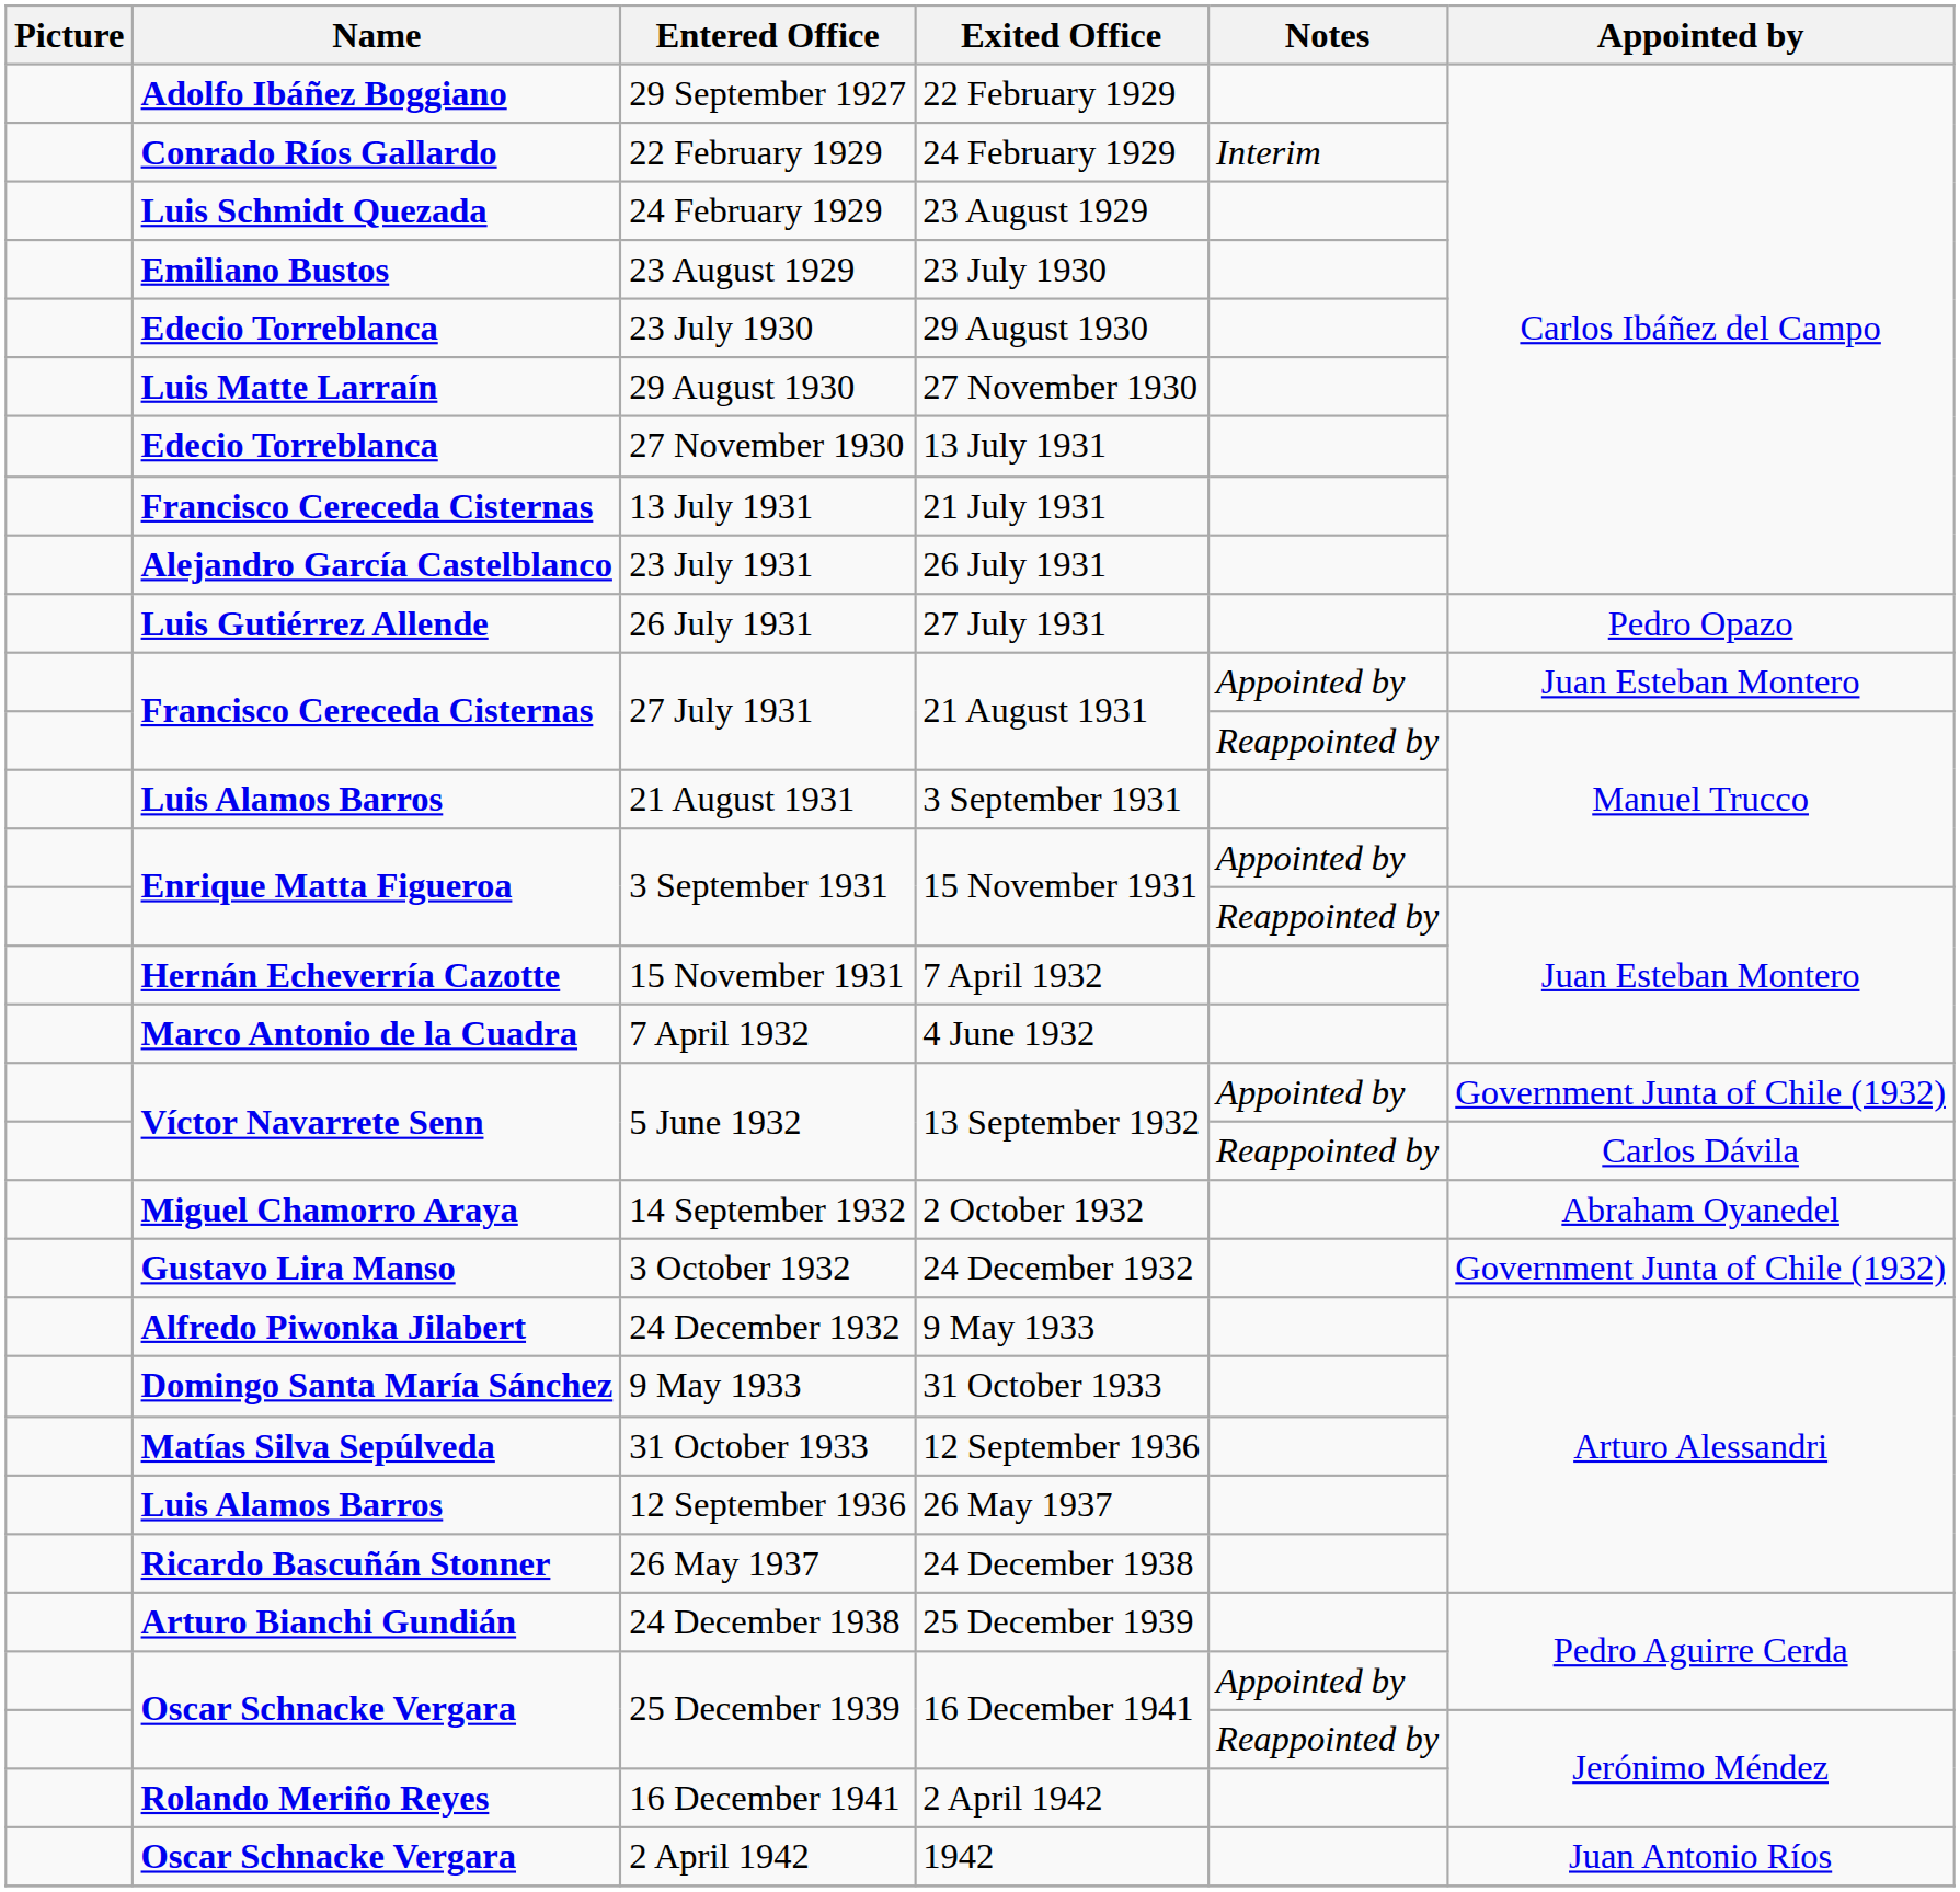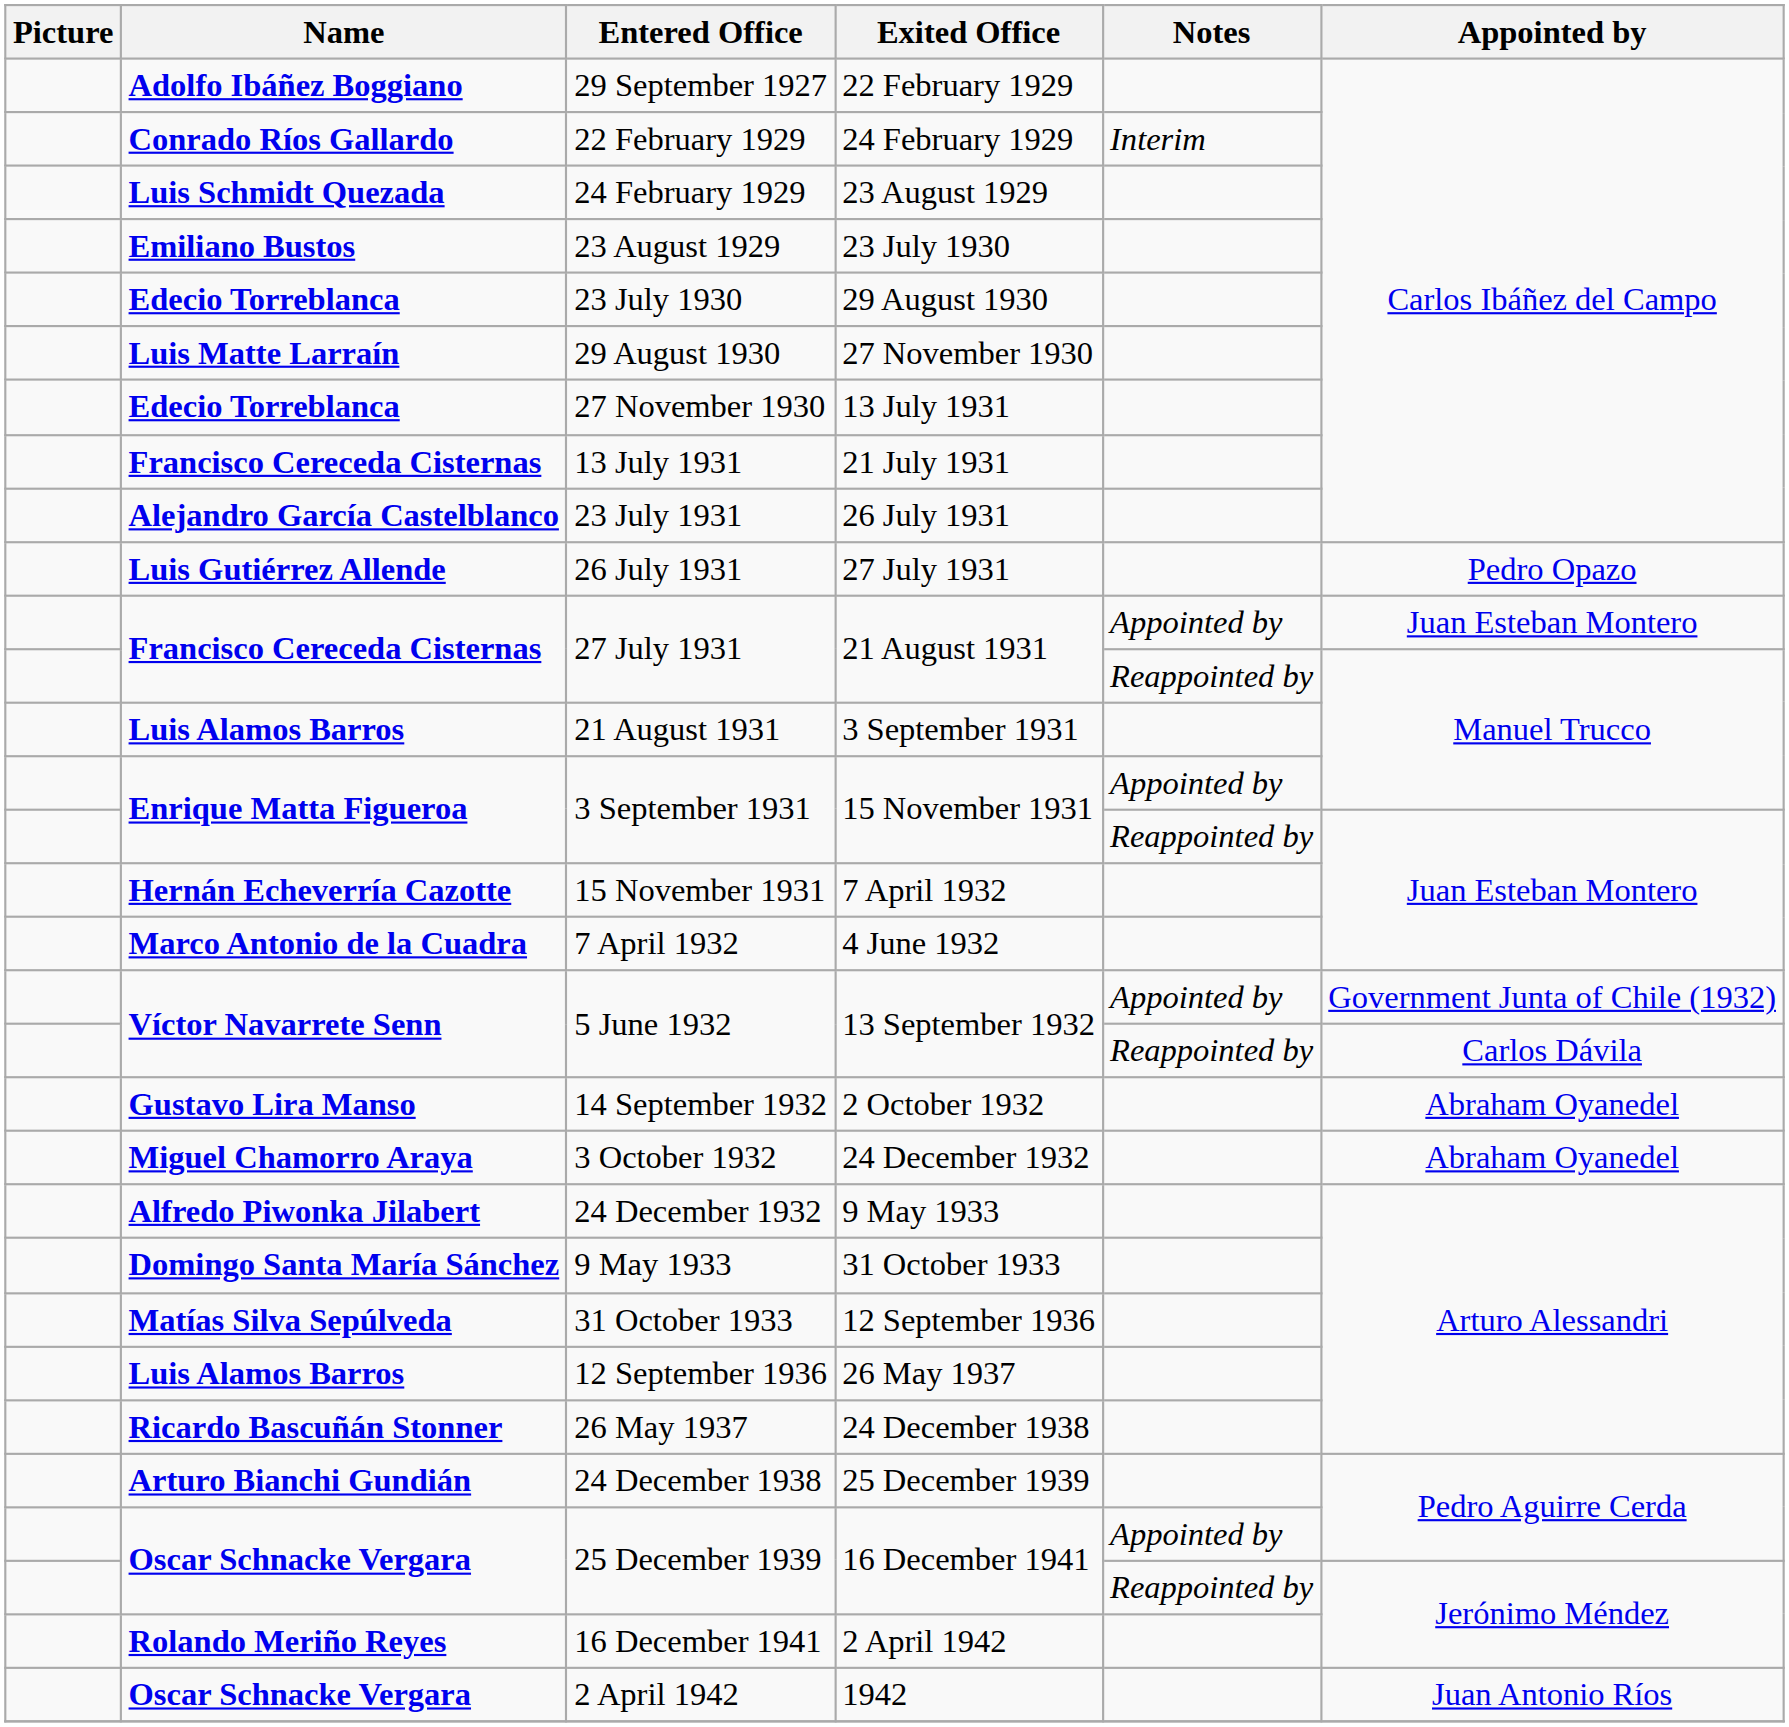 <table class="wikitable" style="margin:1em auto; font-size:95%;">
 <tr>
 <th>Picture</th>
 <th>Name</th>
 <th>Entered Office</th>
 <th>Exited Office</th>
 <th>Notes</th>
 <th>Appointed by</th>
 </tr>
 <tr>
 <td></td>
 <td><strong><a href='#'>Adolfo Ibáñez Boggiano</a></strong></td>
 <td>29 September 1927</td>
 <td>22 February 1929</td>
 <td></td>
 <td rowspan=9 align=center><a href='#'>Carlos Ibáñez del Campo</a></td>
 </tr>
 <tr>
 <td></td>
 <td><strong><a href='#'>Conrado Ríos Gallardo</a></strong></td>
 <td>22 February 1929</td>
 <td>24 February 1929</td>
 <td><em>Interim</em></td>
 </tr>
 <tr>
 <td></td>
 <td><strong><a href='#'>Luis Schmidt Quezada</a></strong></td>
 <td>24 February 1929</td>
 <td>23 August 1929</td>
 <td></td>
 </tr>
 <tr>
 <td></td>
 <td><strong><a href='#'>Emiliano Bustos</a></strong></td>
 <td>23 August 1929</td>
 <td>23 July 1930</td>
 <td></td>
 </tr>
 <tr>
 <td></td>
 <td><strong><a href='#'>Edecio Torreblanca</a></strong></td>
 <td>23 July 1930</td>
 <td>29 August 1930</td>
 <td></td>
 </tr>
 <tr>
 <td></td>
 <td><strong><a href='#'>Luis Matte Larraín</a></strong></td>
 <td>29 August 1930</td>
 <td>27 November 1930</td>
 <td></td>
 </tr>
 <tr>
 <td></td>
 <td><strong><a href='#'>Edecio Torreblanca</a></strong></td>
 <td>27 November 1930</td>
 <td>13 July 1931</td>
 <td></td>
 </tr>
 <tr>
 <td></td>
 <td><strong><a href='#'>Francisco Cereceda Cisternas</a></strong></td>
 <td>13 July 1931</td>
 <td>21 July 1931</td>
 <td></td>
 </tr>
 <tr>
 <td></td>
 <td><strong><a href='#'>Alejandro García Castelblanco</a></strong></td>
 <td>23 July 1931</td>
 <td>26 July 1931</td>
 <td></td>
 </tr>
 <tr>
 <td></td>
 <td><strong><a href='#'>Luis Gutiérrez Allende</a></strong></td>
 <td>26 July 1931</td>
 <td>27 July 1931</td>
 <td></td>
 <td align=center><a href='#'>Pedro Opazo</a></td>
 </tr>
 <tr>
 <td></td>
 <td rowspan=2 align=left><strong><a href='#'>Francisco Cereceda Cisternas</a></strong></td>
 <td rowspan=2 align=left>27 July 1931</td>
 <td rowspan=2 align=left>21 August 1931</td>
 <td><em>Appointed by</em></td>
 <td align=center><a href='#'>Juan Esteban Montero</a></td>
 </tr>
 <tr>
 <td></td>
 <td><em>Reappointed by</em></td>
 <td rowspan=3 align=center><a href='#'>Manuel Trucco</a></td>
 </tr>
 <tr>
 <td></td>
 <td><strong><a href='#'>Luis Alamos Barros</a></strong></td>
 <td>21 August 1931</td>
 <td>3 September 1931</td>
 <td></td>
 </tr>
 <tr>
 <td></td>
 <td rowspan=2 align=left><strong><a href='#'>Enrique Matta Figueroa</a></strong></td>
 <td rowspan=2 align=left>3 September 1931</td>
 <td rowspan=2 align=left>15 November 1931</td>
 <td><em>Appointed by</em></td>
 </tr>
 <tr>
 <td></td>
 <td><em>Reappointed by</em></td>
 <td rowspan=3 align=center><a href='#'>Juan Esteban Montero</a></td>
 </tr>
 <tr>
 <td></td>
 <td><strong><a href='#'>Hernán Echeverría Cazotte</a></strong></td>
 <td>15 November 1931</td>
 <td>7 April 1932</td>
 <td></td>
 </tr>
 <tr>
 <td></td>
 <td><strong><a href='#'>Marco Antonio de la Cuadra</a></strong></td>
 <td>7 April 1932</td>
 <td>4 June 1932</td>
 <td></td>
 </tr>
 <tr>
 <td></td>
 <td rowspan=2 align=left><strong><a href='#'>Víctor Navarrete Senn</a></strong></td>
 <td rowspan=2 align=left>5 June 1932</td>
 <td rowspan=2 align=left>13 September 1932</td>
 <td><em>Appointed by</em></td>
 <td align=center><a href='#'>Government Junta of Chile (1932)</a></td>
 </tr>
 <tr>
 <td></td>
 <td><em>Reappointed by</em></td>
 <td align=center><a href='#'>Carlos Dávila</a></td>
 </tr>
 <tr>
 <td></td>
-<td><strong><a href='#'>Miguel Chamorro Araya</a></strong></td>
+<td><strong><a href='#'>Gustavo Lira Manso</a></strong></td>
 <td>14 September 1932</td>
 <td>2 October 1932</td>
 <td></td>
 <td align=center><a href='#'>Abraham Oyanedel</a></td>
 </tr>
 <tr>
 <td></td>
-<td><strong><a href='#'>Gustavo Lira Manso</a></strong></td>
+<td><strong><a href='#'>Miguel Chamorro Araya</a></strong></td>
 <td>3 October 1932</td>
 <td>24 December 1932</td>
 <td></td>
-<td align=center><a href='#'>Government Junta of Chile (1932)</a></td>
+<td align=center><a href='#'>Abraham Oyanedel</a></td>
 </tr>
 <tr>
 <td></td>
 <td><strong><a href='#'>Alfredo Piwonka Jilabert</a></strong></td>
 <td>24 December 1932</td>
 <td>9 May 1933</td>
 <td></td>
 <td rowspan=5 align=center><a href='#'>Arturo Alessandri</a></td>
 </tr>
 <tr>
 <td></td>
 <td><strong><a href='#'>Domingo Santa María Sánchez</a></strong></td>
 <td>9 May 1933</td>
 <td>31 October 1933</td>
 <td></td>
 </tr>
 <tr>
 <td></td>
 <td><strong><a href='#'>Matías Silva Sepúlveda</a></strong></td>
 <td>31 October 1933</td>
 <td>12 September 1936</td>
 <td></td>
 </tr>
 <tr>
 <td></td>
 <td><strong><a href='#'>Luis Alamos Barros</a></strong></td>
 <td>12 September 1936</td>
 <td>26 May 1937</td>
 <td></td>
 </tr>
 <tr>
 <td></td>
 <td><strong><a href='#'>Ricardo Bascuñán Stonner</a></strong></td>
 <td>26 May 1937</td>
 <td>24 December 1938</td>
 <td></td>
 </tr>
 <tr>
 <td></td>
 <td><strong><a href='#'>Arturo Bianchi Gundián</a></strong></td>
 <td>24 December 1938</td>
 <td>25 December 1939</td>
 <td></td>
 <td rowspan=2 align=center><a href='#'>Pedro Aguirre Cerda</a></td>
 </tr>
 <tr>
 <td></td>
 <td rowspan=2 align=left><strong><a href='#'>Oscar Schnacke Vergara</a></strong></td>
 <td rowspan=2 align=left>25 December 1939</td>
 <td rowspan=2 align=left>16 December 1941</td>
 <td><em>Appointed by</em></td>
 </tr>
 <tr>
 <td></td>
 <td><em>Reappointed by</em></td>
 <td rowspan=2 align=center><a href='#'>Jerónimo Méndez</a></td>
 </tr>
 <tr>
 <td></td>
 <td><strong><a href='#'>Rolando Meriño Reyes</a></strong></td>
 <td>16 December 1941</td>
 <td>2 April 1942</td>
 <td></td>
 </tr>
 <tr>
 <td></td>
 <td><strong><a href='#'>Oscar Schnacke Vergara</a></strong></td>
 <td>2 April 1942</td>
 <td>1942</td>
 <td></td>
 <td align=center><a href='#'>Juan Antonio Ríos</a></td>
 </tr>
 <tr>
 </tr>
 </table>
